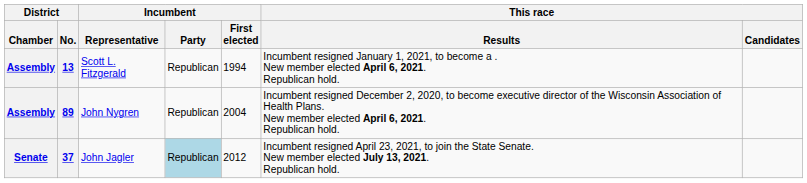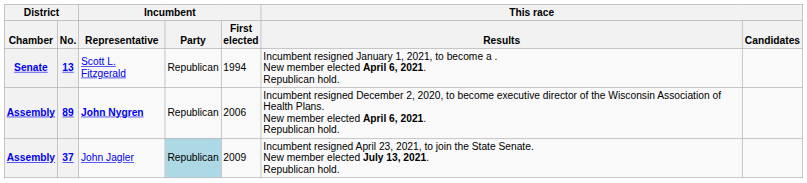 <table class="wikitable sortable">
 <tr valign=bottom>
 <th colspan="2">District</th>
 <th colspan="3">Incumbent</th>
 <th colspan="2">This race</th>
 </tr>
 <tr valign=bottom>
 <th>Chamber</th>
 <th>No.</th>
 <th>Representative</th>
 <th>Party</th>
 <th>First<br>elected</th>
 <th>Results</th>
 <th>Candidates</th>
 </tr>
 <tr>
-<th><a href='#'>Assembly</a></th>
+<th><a href='#'>Senate</a></th>
 <th><a href='#'>13</a></th>
 <td><a href='#'>Scott L. Fitzgerald</a></td>
 <td>Republican</td>
 <td>1994</td>
 <td>Incumbent resigned January 1, 2021, to become a .<br>New member elected <strong>April 6, 2021</strong>.<br>Republican hold.</td>
 <td nowrap></td>
 </tr>
 <tr>
 <th><a href='#'>Assembly</a></th>
 <th><a href='#'>89</a></th>
-<td><a href='#'>John Nygren</a></td>
+<td><strong><a href='#'>John Nygren</a></strong></td>
 <td>Republican</td>
-<td>2004</td>
+<td>2006</td>
 <td>Incumbent resigned December 2, 2020, to become executive director of the Wisconsin Association of Health Plans.<br>New member elected <strong>April 6, 2021</strong>.<br>Republican hold.</td>
 <td nowrap></td>
 </tr>
 <tr>
-<th><a href='#'>Senate</a></th>
+<th><a href='#'>Assembly</a></th>
 <th><a href='#'>37</a></th>
 <td><a href='#'>John Jagler</a></td>
 <td style="background: lightblue;">Republican</td>
-<td>2012</td>
+<td>2009</td>
 <td>Incumbent resigned April 23, 2021, to join the State Senate.<br>New member elected <strong>July 13, 2021</strong>.<br>Republican hold.</td>
 <td nowrap></td>
 </tr>
 </table>
